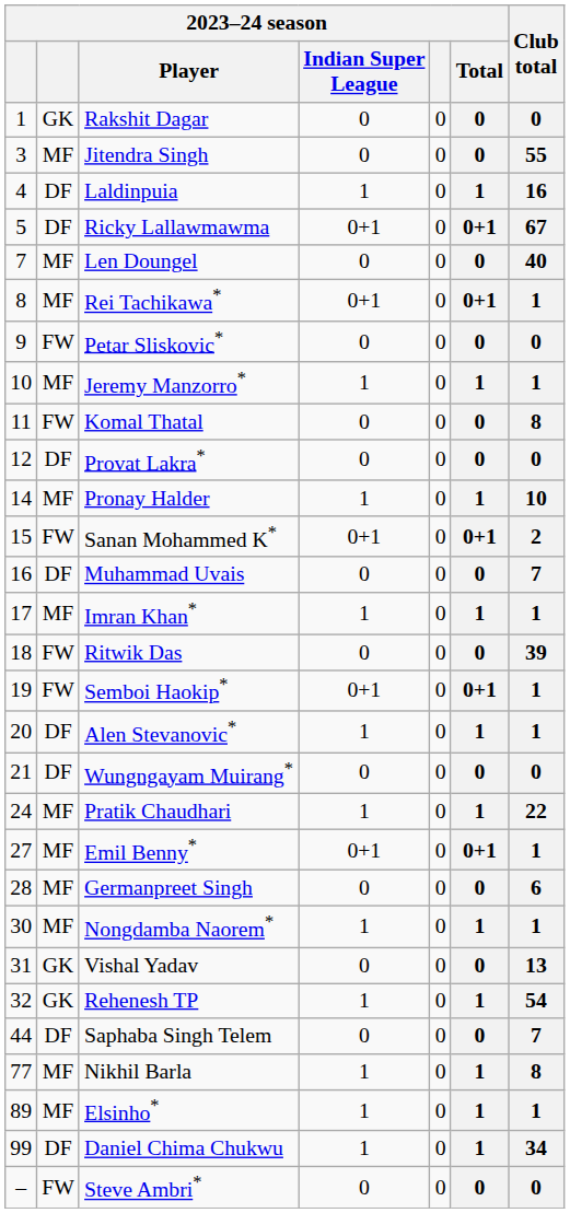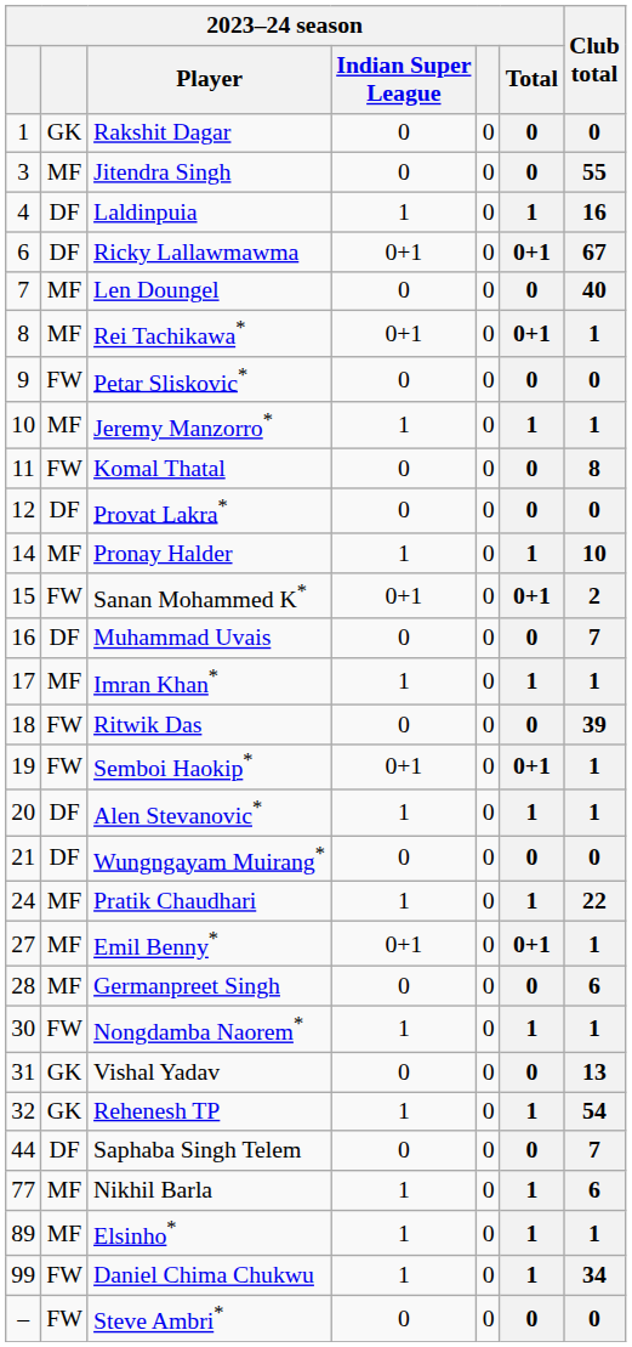 <table class="wikitable sortable" style="text-align:center; font-size:90%;">
 <tr>
 <th colspan="6">2023–24 season</th>
 <th rowspan="2">Club<br>total</th>
 </tr>
 <tr>
 <th></th>
 <th></th>
 <th>Player</th>
 <th><a href='#'>Indian Super<br>League</a></th>
 <th></th>
 <th>Total</th>
 </tr>
 <tr>
 <td>1</td>
 <td>GK</td>
 <td style="text-align:left;"> <a href='#'>Rakshit Dagar</a></td>
 <td>0</td>
 <td>0</td>
 <th>0</th>
 <th>0</th>
 </tr>
 <tr>
 <td>3</td>
 <td>MF</td>
 <td style="text-align:left;"> <a href='#'>Jitendra Singh</a></td>
 <td>0</td>
 <td>0</td>
 <th>0</th>
 <th>55</th>
 </tr>
 <tr>
 <td>4</td>
 <td>DF</td>
 <td style="text-align:left;"> <a href='#'>Laldinpuia</a></td>
 <td>1</td>
 <td>0</td>
 <th>1</th>
 <th>16</th>
 </tr>
 <tr>
-<td>5</td>
+<td>6</td>
 <td>DF</td>
 <td style="text-align:left;"> <a href='#'>Ricky Lallawmawma</a></td>
 <td>0+1</td>
 <td>0</td>
 <th>0+1</th>
 <th>67</th>
 </tr>
 <tr>
 <td>7</td>
 <td>MF</td>
 <td style="text-align:left;"> <a href='#'>Len Doungel</a></td>
 <td>0</td>
 <td>0</td>
 <th>0</th>
 <th>40</th>
 </tr>
 <tr>
 <td>8</td>
 <td>MF</td>
 <td style="text-align:left;"> <a href='#'>Rei Tachikawa</a><sup>*</sup></td>
 <td>0+1</td>
 <td>0</td>
 <th>0+1</th>
 <th>1</th>
 </tr>
 <tr>
 <td>9</td>
 <td>FW</td>
 <td style="text-align:left;"> <a href='#'>Petar Sliskovic</a><sup>*</sup></td>
 <td>0</td>
 <td>0</td>
 <th>0</th>
 <th>0</th>
 </tr>
 <tr>
 <td>10</td>
 <td>MF</td>
 <td style="text-align:left;"> <a href='#'>Jeremy Manzorro</a><sup>*</sup></td>
 <td>1</td>
 <td>0</td>
 <th>1</th>
 <th>1</th>
 </tr>
 <tr>
 <td>11</td>
 <td>FW</td>
 <td style="text-align:left;"> <a href='#'>Komal Thatal</a></td>
 <td>0</td>
 <td>0</td>
 <th>0</th>
 <th>8</th>
 </tr>
 <tr>
 <td>12</td>
 <td>DF</td>
 <td style="text-align:left;"> <a href='#'>Provat Lakra</a><sup>*</sup></td>
 <td>0</td>
 <td>0</td>
 <th>0</th>
 <th>0</th>
 </tr>
 <tr>
 <td>14</td>
 <td>MF</td>
 <td style="text-align:left;"> <a href='#'>Pronay Halder</a></td>
 <td>1</td>
 <td>0</td>
 <th>1</th>
 <th>10</th>
 </tr>
 <tr>
 <td>15</td>
 <td>FW</td>
 <td style="text-align:left;"> Sanan Mohammed K<sup>*</sup></td>
 <td>0+1</td>
 <td>0</td>
 <th>0+1</th>
 <th>2</th>
 </tr>
 <tr>
 <td>16</td>
 <td>DF</td>
 <td style="text-align:left;"> <a href='#'>Muhammad Uvais</a></td>
 <td>0</td>
 <td>0</td>
 <th>0</th>
 <th>7</th>
 </tr>
 <tr>
 <td>17</td>
 <td>MF</td>
 <td style="text-align:left;"> <a href='#'>Imran Khan</a><sup>*</sup></td>
 <td>1</td>
 <td>0</td>
 <th>1</th>
 <th>1</th>
 </tr>
 <tr>
 <td>18</td>
 <td>FW</td>
 <td style="text-align:left;"> <a href='#'>Ritwik Das</a></td>
 <td>0</td>
 <td>0</td>
 <th>0</th>
 <th>39</th>
 </tr>
 <tr>
 <td>19</td>
 <td>FW</td>
 <td style="text-align:left;"> <a href='#'>Semboi Haokip</a><sup>*</sup></td>
 <td>0+1</td>
 <td>0</td>
 <th>0+1</th>
 <th>1</th>
 </tr>
 <tr>
 <td>20</td>
 <td>DF</td>
 <td style="text-align:left;"> <a href='#'>Alen Stevanovic</a><sup>*</sup></td>
 <td>1</td>
 <td>0</td>
 <th>1</th>
 <th>1</th>
 </tr>
 <tr>
 <td>21</td>
 <td>DF</td>
 <td style="text-align:left;"> <a href='#'>Wungngayam Muirang</a><sup>*</sup></td>
 <td>0</td>
 <td>0</td>
 <th>0</th>
 <th>0</th>
 </tr>
 <tr>
 <td>24</td>
 <td>MF</td>
 <td style="text-align:left;"> <a href='#'>Pratik Chaudhari</a></td>
 <td>1</td>
 <td>0</td>
 <th>1</th>
 <th>22</th>
 </tr>
 <tr>
 <td>27</td>
 <td>MF</td>
 <td style="text-align:left;"> <a href='#'>Emil Benny</a><sup>*</sup></td>
 <td>0+1</td>
 <td>0</td>
 <th>0+1</th>
 <th>1</th>
 </tr>
 <tr>
 <td>28</td>
 <td>MF</td>
 <td style="text-align:left;"> <a href='#'>Germanpreet Singh</a></td>
 <td>0</td>
 <td>0</td>
 <th>0</th>
 <th>6</th>
 </tr>
 <tr>
 <td>30</td>
-<td>MF</td>
+<td>FW</td>
 <td style="text-align:left;"> <a href='#'>Nongdamba Naorem</a><sup>*</sup></td>
 <td>1</td>
 <td>0</td>
 <th>1</th>
 <th>1</th>
 </tr>
 <tr>
 <td>31</td>
 <td>GK</td>
 <td style="text-align:left;"> Vishal Yadav</td>
 <td>0</td>
 <td>0</td>
 <th>0</th>
 <th>13</th>
 </tr>
 <tr>
 <td>32</td>
 <td>GK</td>
 <td style="text-align:left;"> <a href='#'>Rehenesh TP</a></td>
 <td>1</td>
 <td>0</td>
 <th>1</th>
 <th>54</th>
 </tr>
 <tr>
 <td>44</td>
 <td>DF</td>
 <td style="text-align:left;"> Saphaba Singh Telem</td>
 <td>0</td>
 <td>0</td>
 <th>0</th>
 <th>7</th>
 </tr>
 <tr>
 <td>77</td>
 <td>MF</td>
 <td style="text-align:left;"> Nikhil Barla</td>
 <td>1</td>
 <td>0</td>
 <th>1</th>
-<th>8</th>
+<th>6</th>
 </tr>
 <tr>
 <td>89</td>
 <td>MF</td>
 <td style="text-align:left;"> <a href='#'>Elsinho</a><sup>*</sup></td>
 <td>1</td>
 <td>0</td>
 <th>1</th>
 <th>1</th>
 </tr>
 <tr>
 <td>99</td>
-<td>DF</td>
+<td>FW</td>
 <td style="text-align:left;"> <a href='#'>Daniel Chima Chukwu</a></td>
 <td>1</td>
 <td>0</td>
 <th>1</th>
 <th>34</th>
 </tr>
 <tr>
 <td>–</td>
 <td>FW</td>
 <td style="text-align:left;"> <a href='#'>Steve Ambri</a><sup>*</sup></td>
 <td>0</td>
 <td>0</td>
 <th>0</th>
 <th>0</th>
 </tr>
 </table>
